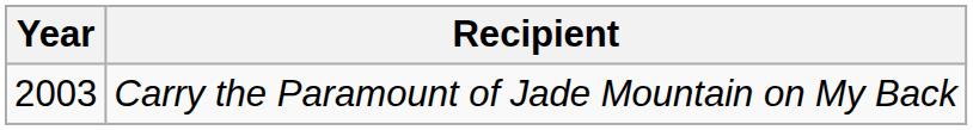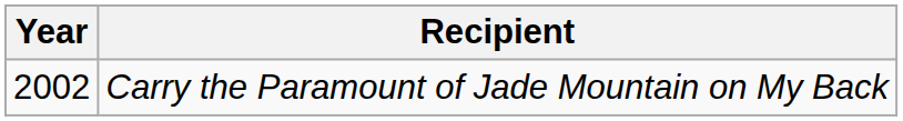 <table class="wikitable sortable">
 <tr>
 <th>Year</th>
 <th>Recipient</th>
 </tr>
 <tr>
-<td>2003</td>
+<td>2002</td>
 <td><em>Carry the Paramount of Jade Mountain on My Back</em></td>
 </tr>
 </table>
